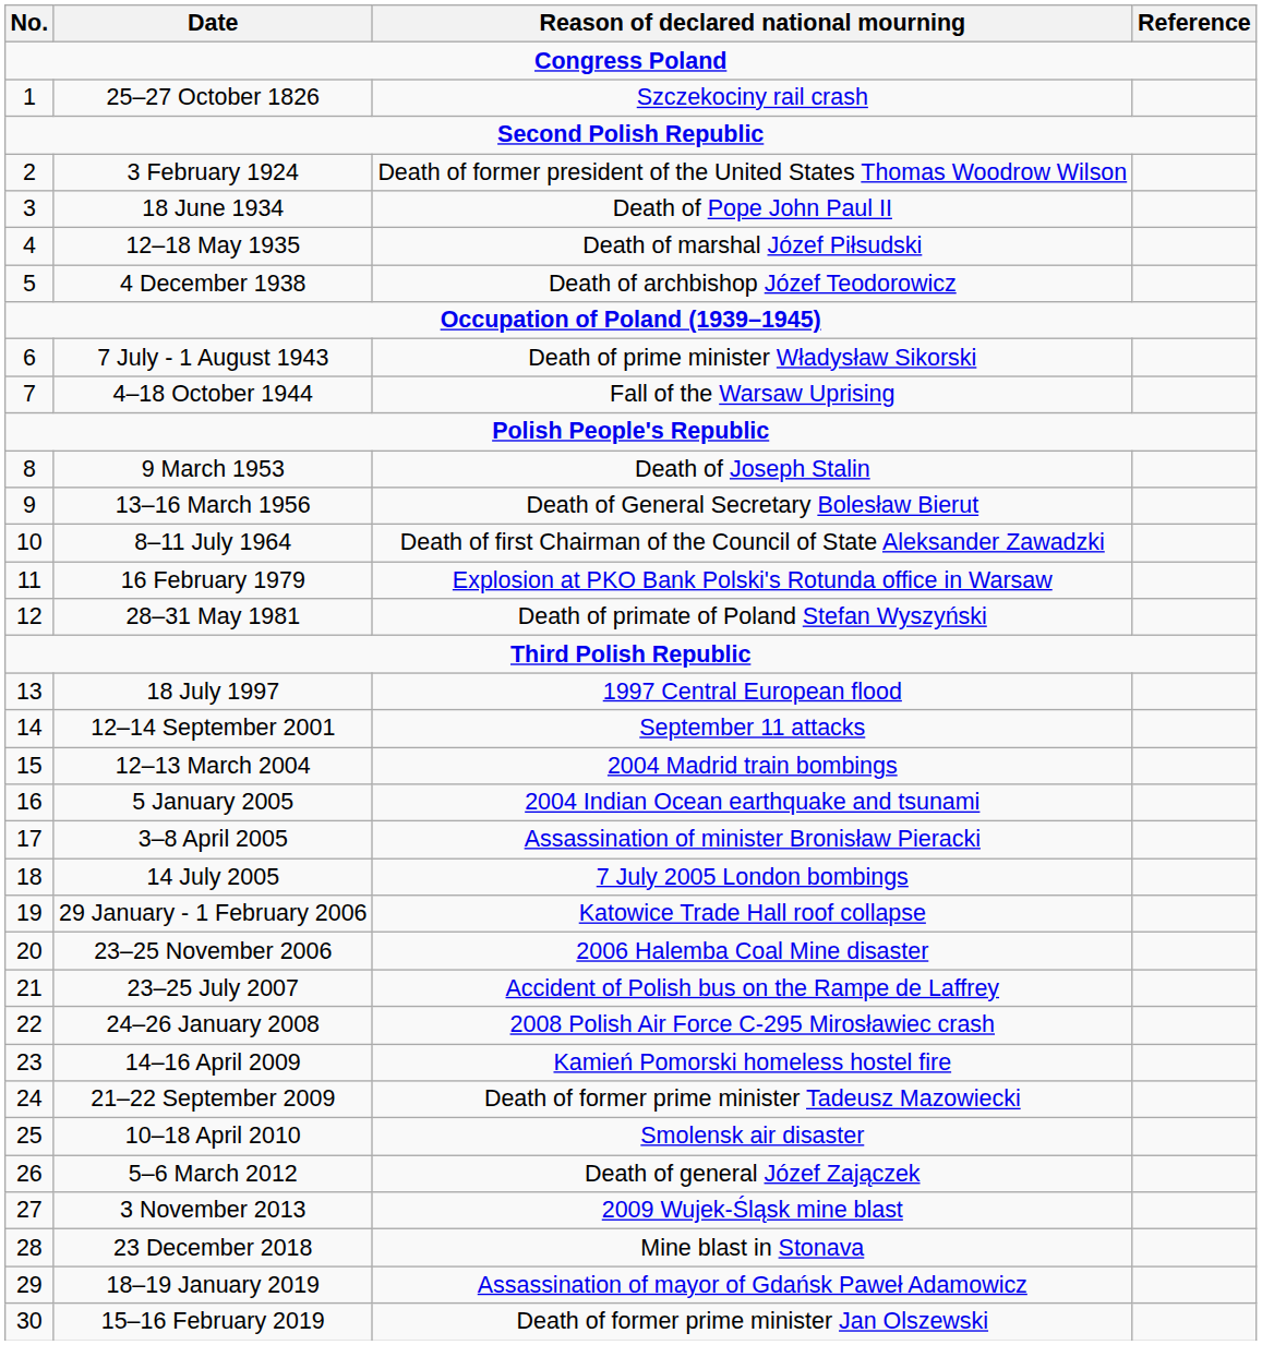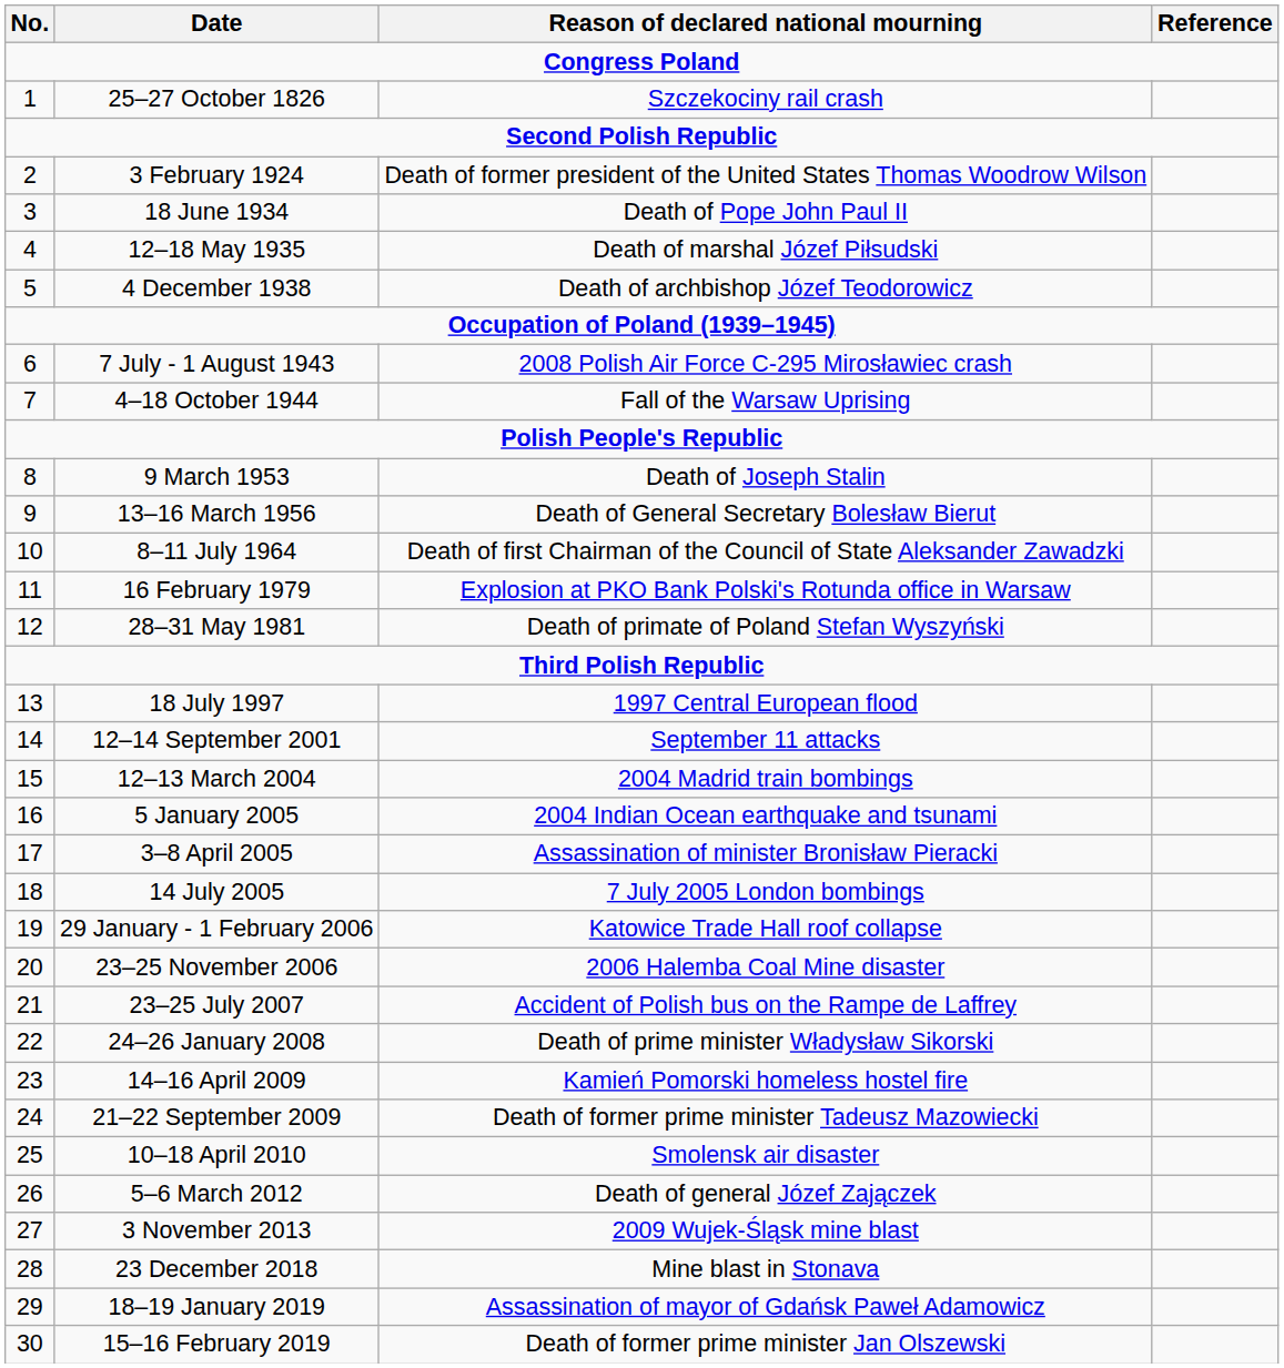 <table class="wikitable" style="text-align:center;">
 <tr>
 <th>No.</th>
 <th>Date</th>
 <th>Reason of declared national mourning</th>
 <th>Reference</th>
 </tr>
 <tr>
 <td colspan="4"><strong><a href='#'>Congress Poland</a></strong></td>
 </tr>
 <tr>
 <td>1</td>
 <td>25–27 October 1826</td>
 <td><a href='#'>Szczekociny rail crash</a></td>
 <td></td>
 </tr>
 <tr>
 <td colspan="4"><strong><a href='#'>Second Polish Republic</a></strong></td>
 </tr>
 <tr>
 <td>2</td>
 <td>3 February 1924</td>
 <td>Death of former president of the United States <a href='#'>Thomas Woodrow Wilson</a></td>
 <td></td>
 </tr>
 <tr>
 <td>3</td>
 <td>18 June 1934</td>
 <td>Death of <a href='#'>Pope John Paul II</a></td>
 <td></td>
 </tr>
 <tr>
 <td>4</td>
 <td>12–18 May 1935</td>
 <td>Death of marshal <a href='#'>Józef Piłsudski</a></td>
 <td></td>
 </tr>
 <tr>
 <td>5</td>
 <td>4 December 1938</td>
 <td>Death of archbishop <a href='#'>Józef Teodorowicz</a></td>
 <td></td>
 </tr>
 <tr>
 <td colspan="4"><strong><a href='#'>Occupation of Poland (1939–1945)</a></strong></td>
 </tr>
 <tr>
 <td>6</td>
 <td>7 July - 1 August 1943</td>
-<td>Death of prime minister <a href='#'>Władysław Sikorski</a></td>
+<td><a href='#'>2008 Polish Air Force C-295 Mirosławiec crash</a></td>
 <td></td>
 </tr>
 <tr>
 <td>7</td>
 <td>4–18 October 1944</td>
 <td>Fall of the <a href='#'>Warsaw Uprising</a></td>
 <td></td>
 </tr>
 <tr>
 <td colspan="4"><strong><a href='#'>Polish People's Republic</a></strong></td>
 </tr>
 <tr>
 <td>8</td>
 <td>9 March 1953</td>
 <td>Death of <a href='#'>Joseph Stalin</a></td>
 <td></td>
 </tr>
 <tr>
 <td>9</td>
 <td>13–16 March 1956</td>
 <td>Death of General Secretary <a href='#'>Bolesław Bierut</a></td>
 <td></td>
 </tr>
 <tr>
 <td>10</td>
 <td>8–11 July 1964</td>
 <td>Death of first Chairman of the Council of State <a href='#'>Aleksander Zawadzki</a></td>
 <td></td>
 </tr>
 <tr>
 <td>11</td>
 <td>16 February 1979</td>
 <td><a href='#'>Explosion at PKO Bank Polski's Rotunda office in Warsaw</a></td>
 <td></td>
 </tr>
 <tr>
 <td>12</td>
 <td>28–31 May 1981</td>
 <td>Death of primate of Poland <a href='#'>Stefan Wyszyński</a></td>
 <td></td>
 </tr>
 <tr>
 <td colspan="4"><strong><a href='#'>Third Polish Republic</a></strong></td>
 </tr>
 <tr>
 <td>13</td>
 <td>18 July 1997</td>
 <td><a href='#'>1997 Central European flood</a></td>
 <td></td>
 </tr>
 <tr>
 <td>14</td>
 <td>12–14 September 2001</td>
 <td><a href='#'>September 11 attacks</a></td>
 <td></td>
 </tr>
 <tr>
 <td>15</td>
 <td>12–13 March 2004</td>
 <td><a href='#'>2004 Madrid train bombings</a></td>
 <td></td>
 </tr>
 <tr>
 <td>16</td>
 <td>5 January 2005</td>
 <td><a href='#'>2004 Indian Ocean earthquake and tsunami</a></td>
 <td></td>
 </tr>
 <tr>
 <td>17</td>
 <td>3–8 April 2005</td>
 <td><a href='#'>Assassination of minister Bronisław Pieracki</a></td>
 <td></td>
 </tr>
 <tr>
 <td>18</td>
 <td>14 July 2005</td>
 <td><a href='#'>7 July 2005 London bombings</a></td>
 <td></td>
 </tr>
 <tr>
 <td>19</td>
 <td>29 January - 1 February 2006</td>
 <td><a href='#'>Katowice Trade Hall roof collapse</a></td>
 <td></td>
 </tr>
 <tr>
 <td>20</td>
 <td>23–25 November 2006</td>
 <td><a href='#'>2006 Halemba Coal Mine disaster</a></td>
 <td></td>
 </tr>
 <tr>
 <td>21</td>
 <td>23–25 July 2007</td>
 <td><a href='#'>Accident of Polish bus on the Rampe de Laffrey</a></td>
 <td></td>
 </tr>
 <tr>
 <td>22</td>
 <td>24–26 January 2008</td>
-<td><a href='#'>2008 Polish Air Force C-295 Mirosławiec crash</a></td>
+<td>Death of prime minister <a href='#'>Władysław Sikorski</a></td>
 <td></td>
 </tr>
 <tr>
 <td>23</td>
 <td>14–16 April 2009</td>
 <td><a href='#'>Kamień Pomorski homeless hostel fire</a></td>
 <td></td>
 </tr>
 <tr>
 <td>24</td>
 <td>21–22 September 2009</td>
 <td>Death of former prime minister <a href='#'>Tadeusz Mazowiecki</a></td>
 <td></td>
 </tr>
 <tr>
 <td>25</td>
 <td>10–18 April 2010</td>
 <td><a href='#'>Smolensk air disaster</a></td>
 <td></td>
 </tr>
 <tr>
 <td>26</td>
 <td>5–6 March 2012</td>
 <td>Death of general <a href='#'>Józef Zajączek</a></td>
 <td></td>
 </tr>
 <tr>
 <td>27</td>
 <td>3 November 2013</td>
 <td><a href='#'>2009 Wujek-Śląsk mine blast</a></td>
 <td></td>
 </tr>
 <tr>
 <td>28</td>
 <td>23 December 2018</td>
 <td>Mine blast in <a href='#'>Stonava</a></td>
 <td></td>
 </tr>
 <tr>
 <td>29</td>
 <td>18–19 January 2019</td>
 <td><a href='#'>Assassination of mayor of Gdańsk Paweł Adamowicz</a></td>
 <td></td>
 </tr>
 <tr>
 <td>30</td>
 <td>15–16 February 2019</td>
 <td>Death of former prime minister <a href='#'>Jan Olszewski</a></td>
 <td></td>
 </tr>
 </table>
